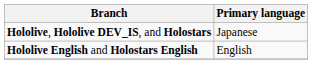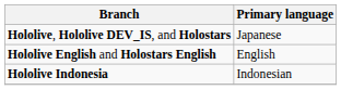 <table class="sortable wikitable">
 <tr>
 <th>Branch</th>
 <th>Primary language</th>
 </tr>
 <tr>
 <td><strong>Hololive</strong>, <strong>Hololive DEV_IS</strong>, and <strong>Holostars</strong></td>
 <td>Japanese</td>
 </tr>
 <tr>
 <td><strong>Hololive English</strong> and <strong>Holostars English</strong></td>
 <td>English</td>
 </tr>
 <tr>
+<td><strong>Hololive Indonesia</strong></td>
+<td>Indonesian</td>
+</tr>
+<tr>
 </tr>
 </table>
